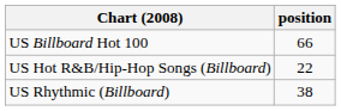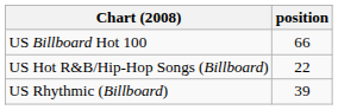 <table class="wikitable sortable">
 <tr>
 <th>Chart (2008)</th>
 <th>position</th>
 </tr>
 <tr>
 <td>US <em>Billboard</em> Hot 100</td>
 <td style="text-align:center;">66</td>
 </tr>
 <tr>
 <td>US Hot R&B/Hip-Hop Songs (<em>Billboard</em>)</td>
 <td style="text-align:center;">22</td>
 </tr>
 <tr>
 <td>US Rhythmic (<em>Billboard</em>)</td>
-<td style="text-align:center;">38</td>
+<td style="text-align:center;">39</td>
 </tr>
 </table>
